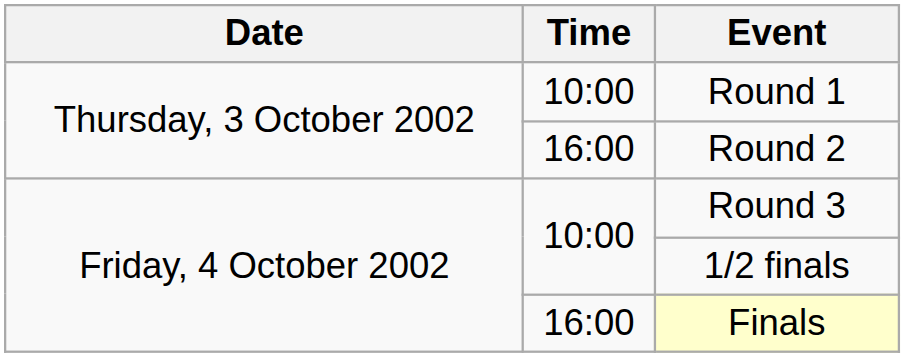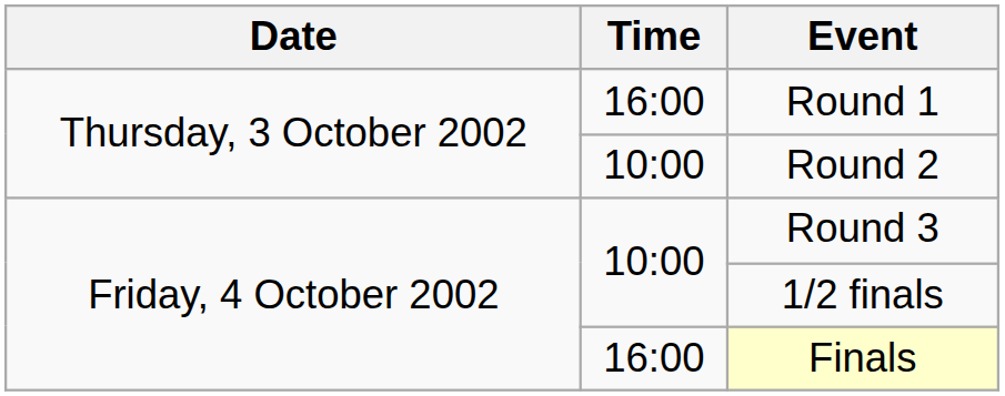 <table class = "wikitable" style="text-align:center;">
 <tr>
 <th width=220>Date</th>
 <th width=50>Time</th>
 <th width=100>Event</th>
 </tr>
 <tr>
 <td rowspan=2>Thursday, 3 October 2002</td>
-<td>10:00</td>
+<td>16:00</td>
 <td>Round 1</td>
 </tr>
 <tr>
-<td>16:00</td>
+<td>10:00</td>
 <td>Round 2</td>
 </tr>
 <tr>
 <td rowspan=3>Friday, 4 October 2002</td>
 <td rowspan=2>10:00</td>
 <td>Round 3</td>
 </tr>
 <tr>
 <td>1/2 finals</td>
 </tr>
 <tr>
 <td>16:00</td>
 <td bgcolor=ffffcc>Finals</td>
 </tr>
 </table>
